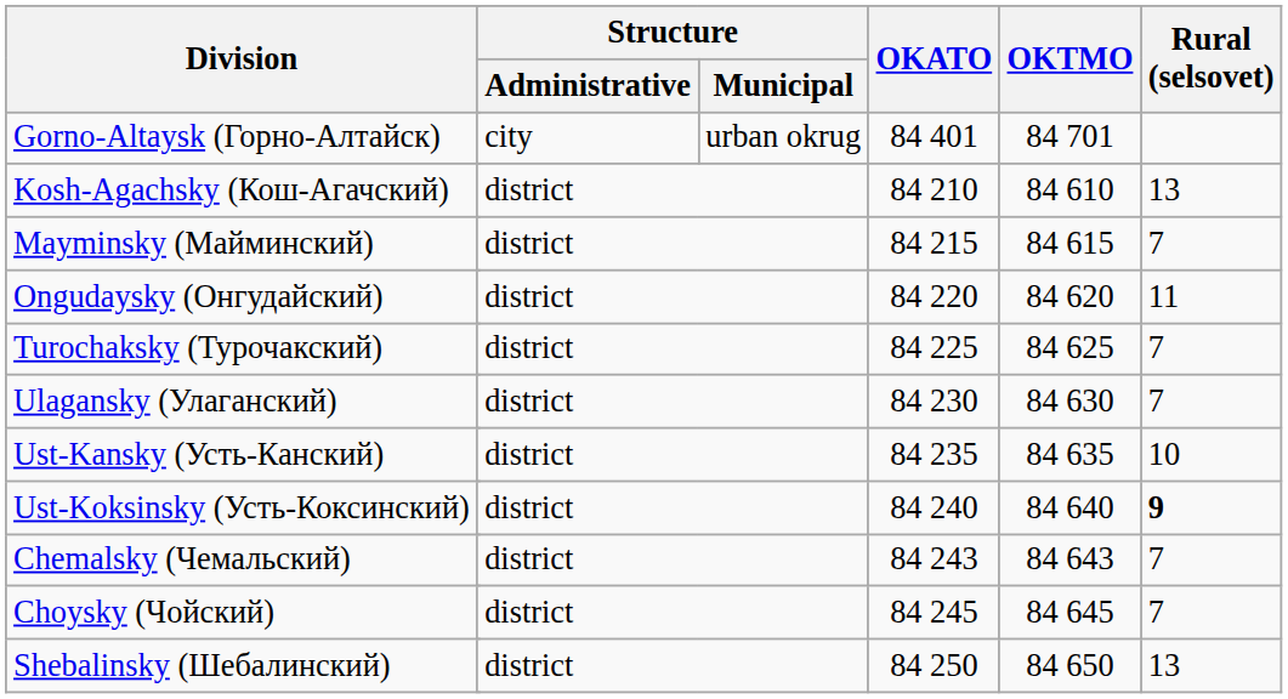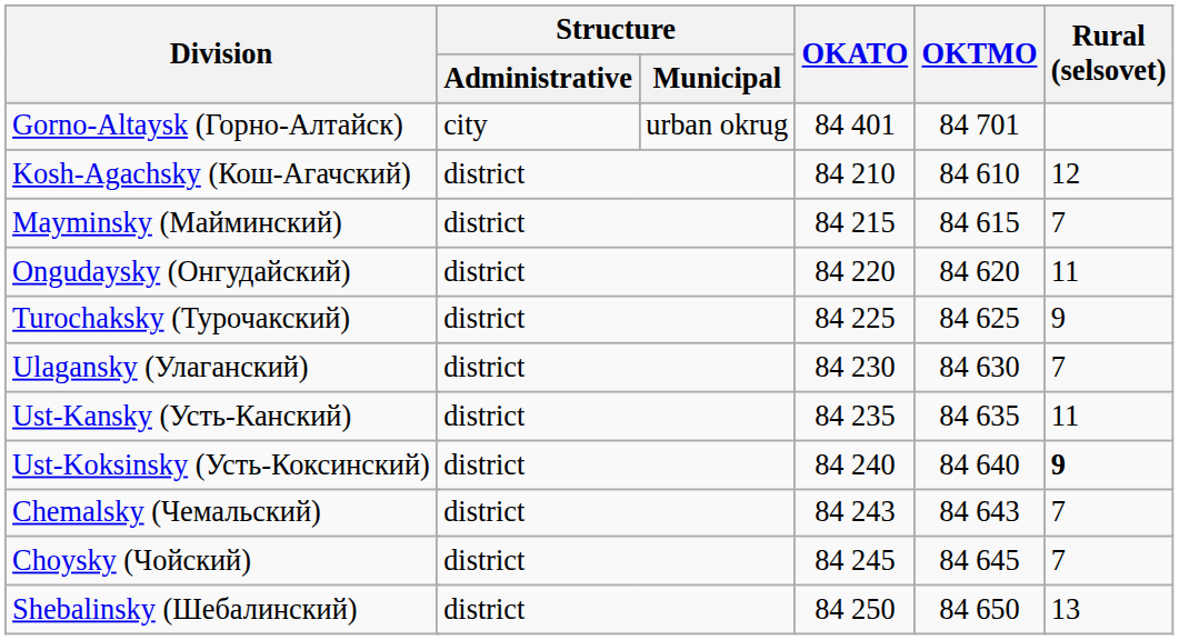 <table class="wikitable" style="padding: 24em 0; border: 1px #aaa solid; border-collapse: collapse; font-size: 90%;">
 <tr>
 <th colspan="2" rowspan="2">Division</th>
 <th colspan="2">Structure</th>
 <th rowspan="2"><a href='#'>OKATO</a></th>
 <th rowspan="2"><a href='#'>OKTMO</a></th>
 <th rowspan="2">Rural<br>(selsovet)</th>
 </tr>
 <tr>
 <th>Administrative</th>
 <th>Municipal</th>
 </tr>
 <tr>
 <td colspan="2"><a href='#'>Gorno-Altaysk</a> (Горно-Алтайск)</td>
 <td>city</td>
 <td>urban okrug</td>
 <td align="center">84 401</td>
 <td align="center">84 701</td>
 <td></td>
 </tr>
 <tr>
 <td colspan="2"><a href='#'>Kosh-Agachsky</a> (Кош-Агачский)</td>
 <td colspan="2">district</td>
 <td align="center">84 210</td>
 <td align="center">84 610</td>
-<td>13</td>
+<td>12</td>
 </tr>
 <tr>
 <td colspan="2"><a href='#'>Mayminsky</a> (Майминский)</td>
 <td colspan="2">district</td>
 <td align="center">84 215</td>
 <td align="center">84 615</td>
 <td>7</td>
 </tr>
 <tr>
 <td colspan="2"><a href='#'>Ongudaysky</a> (Онгудайский)</td>
 <td colspan="2">district</td>
 <td align="center">84 220</td>
 <td align="center">84 620</td>
 <td>11</td>
 </tr>
 <tr>
 <td colspan="2"><a href='#'>Turochaksky</a> (Турочакский)</td>
 <td colspan="2">district</td>
 <td align="center">84 225</td>
 <td align="center">84 625</td>
-<td>7</td>
+<td>9</td>
 </tr>
 <tr>
 <td colspan="2"><a href='#'>Ulagansky</a> (Улаганский)</td>
 <td colspan="2">district</td>
 <td align="center">84 230</td>
 <td align="center">84 630</td>
 <td>7</td>
 </tr>
 <tr>
 <td colspan="2"><a href='#'>Ust-Kansky</a> (Усть-Канский)</td>
 <td colspan="2">district</td>
 <td align="center">84 235</td>
 <td align="center">84 635</td>
-<td>10</td>
+<td>11</td>
 </tr>
 <tr>
 <td colspan="2"><a href='#'>Ust-Koksinsky</a> (Усть-Коксинский)</td>
 <td colspan="2">district</td>
 <td align="center">84 240</td>
 <td align="center">84 640</td>
 <td><strong>9</strong></td>
 </tr>
 <tr>
 <td colspan="2"><a href='#'>Chemalsky</a> (Чемальский)</td>
 <td colspan="2">district</td>
 <td align="center">84 243</td>
 <td align="center">84 643</td>
 <td>7</td>
 </tr>
 <tr>
 <td colspan="2"><a href='#'>Choysky</a> (Чойский)</td>
 <td colspan="2">district</td>
 <td align="center">84 245</td>
 <td align="center">84 645</td>
 <td>7</td>
 </tr>
 <tr>
 <td colspan="2"><a href='#'>Shebalinsky</a> (Шебалинский)</td>
 <td colspan="2">district</td>
 <td align="center">84 250</td>
 <td align="center">84 650</td>
 <td>13</td>
 </tr>
 </table>
